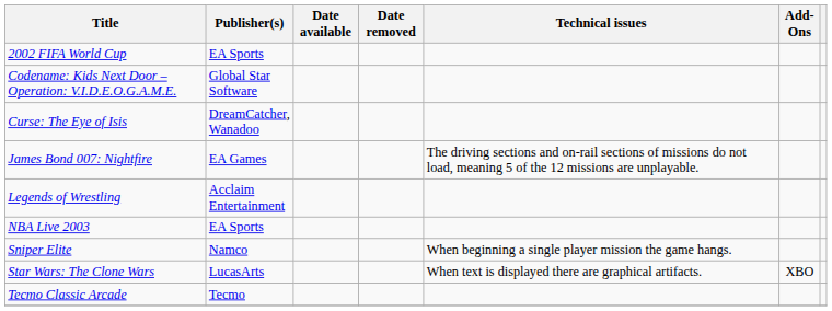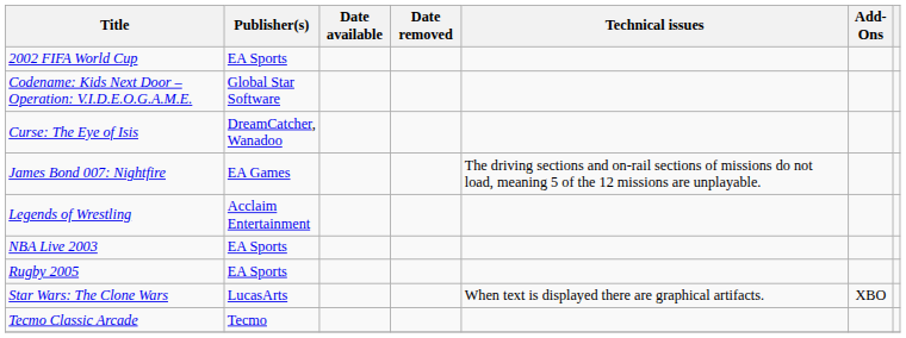 <table class="wikitable sortable" style="width:100%; font-size:90%;" id="xboxremovedtitles">
 <tr>
 <th style="width:25%;">Title</th>
 <th style="width:10%;">Publisher(s)</th>
 <th style="width:8%;">Date available</th>
 <th style="width:8%;">Date removed</th>
 <th style="width:45%;" class="unsortable">Technical issues</th>
 <th style="width:5%;">Add-Ons</th>
 <th class="unsortable"></th>
 </tr>
 <tr>
 <td><em><a href='#'>2002 FIFA World Cup</a></em></td>
 <td><a href='#'>EA Sports</a></td>
 <td></td>
 <td></td>
 <td></td>
 <td></td>
 <td></td>
 </tr>
 <tr>
 <td><em><a href='#'>Codename: Kids Next Door – Operation: V.I.D.E.O.G.A.M.E.</a></em></td>
 <td><a href='#'>Global Star Software</a></td>
 <td></td>
 <td></td>
 <td></td>
 <td></td>
 <td></td>
 </tr>
 <tr>
 <td><em><a href='#'>Curse: The Eye of Isis</a></em></td>
 <td><a href='#'>DreamCatcher</a>, <a href='#'>Wanadoo</a></td>
 <td></td>
 <td></td>
 <td></td>
 <td></td>
 <td></td>
 </tr>
 <tr>
 <td><em><a href='#'>James Bond 007: Nightfire</a></em></td>
 <td><a href='#'>EA Games</a></td>
 <td></td>
 <td></td>
 <td>The driving sections and on-rail sections of missions do not load, meaning 5 of the 12 missions are unplayable.</td>
 <td></td>
 <td></td>
 </tr>
 <tr>
 <td><em><a href='#'>Legends of Wrestling</a></em></td>
 <td><a href='#'>Acclaim Entertainment</a></td>
 <td></td>
 <td></td>
 <td></td>
 <td></td>
 <td></td>
 </tr>
 <tr>
 <td><em><a href='#'>NBA Live 2003</a></em></td>
 <td><a href='#'>EA Sports</a></td>
 <td></td>
 <td></td>
 <td></td>
 <td></td>
 <td></td>
 </tr>
 <tr>
-<td><em><a href='#'>Sniper Elite</a></em></td>
-<td><a href='#'>Namco</a></td>
+<td><em><a href='#'>Rugby 2005</a></em></td>
+<td><a href='#'>EA Sports</a></td>
 <td></td>
 <td></td>
-<td>When beginning a single player mission the game hangs.</td>
+<td></td>
 <td></td>
 <td></td>
 </tr>
 <tr>
 <td><em><a href='#'>Star Wars: The Clone Wars</a></em></td>
 <td><a href='#'>LucasArts</a></td>
 <td></td>
 <td></td>
 <td>When text is displayed there are graphical artifacts.</td>
 <td><span> XBO </span></td>
 <td></td>
 </tr>
 <tr>
 <td><em><a href='#'>Tecmo Classic Arcade</a></em></td>
 <td><a href='#'>Tecmo</a></td>
 <td></td>
 <td></td>
 <td></td>
 <td></td>
 <td></td>
 </tr>
 <tr>
 </tr>
 </table>
